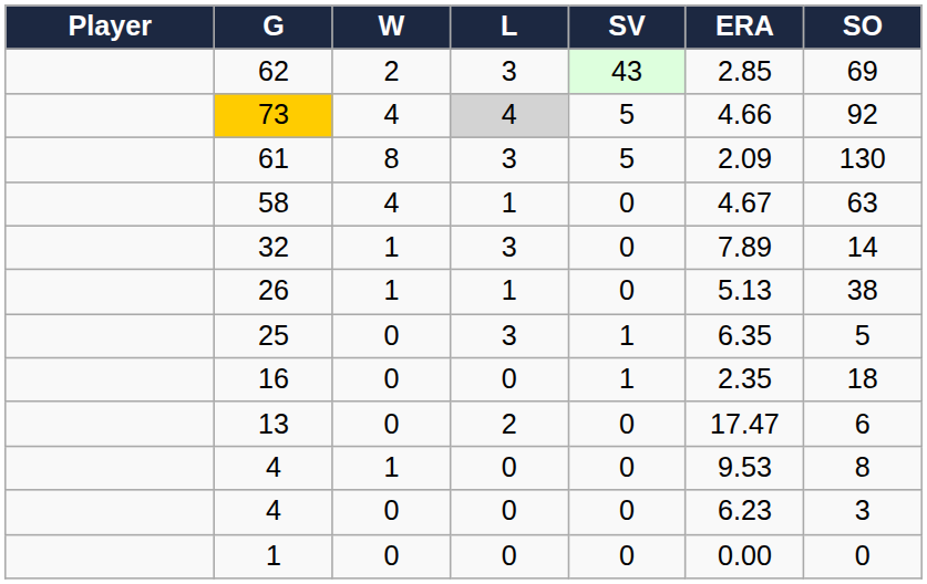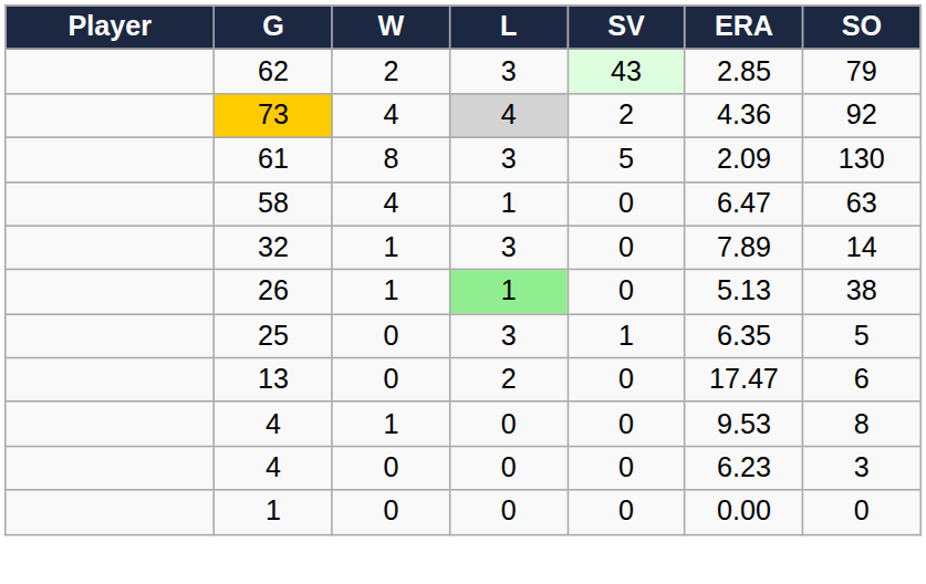 <table class="wikitable sortable">
 <tr>
 <th style="background:#1c2841; color:white; width:16%;">Player</th>
 <th style="background:#1c2841; color:white; width:9%;">G</th>
 <th style="background:#1c2841; color:white; width:9%;">W</th>
 <th style="background:#1c2841; color:white; width:9%;">L</th>
 <th style="background:#1c2841; color:white; width:9%;">SV</th>
 <th style="background:#1c2841; color:white; width:9%;">ERA</th>
 <th style="background:#1c2841; color:white; width:9%;">SO</th>
 </tr>
 <tr style="text-align:center;">
 <td></td>
 <td>62</td>
 <td>2</td>
 <td>3</td>
 <td style="background:#DDFFDD;">43</td>
 <td>2.85</td>
-<td>69</td>
+<td>79</td>
 </tr>
 <tr style="text-align:center;">
 <td></td>
 <td style="background:#fc0;">73</td>
 <td>4</td>
 <td style="background: lightgrey;">4</td>
-<td>5</td>
-<td>4.66</td>
+<td>2</td>
+<td>4.36</td>
 <td>92</td>
 </tr>
 <tr style="text-align:center;">
 <td></td>
 <td>61</td>
 <td>8</td>
 <td>3</td>
 <td>5</td>
 <td>2.09</td>
 <td>130</td>
 </tr>
 <tr style="text-align:center;">
 <td></td>
 <td>58</td>
 <td>4</td>
 <td>1</td>
 <td>0</td>
-<td>4.67</td>
+<td>6.47</td>
 <td>63</td>
 </tr>
 <tr style="text-align:center;">
 <td></td>
 <td>32</td>
 <td>1</td>
 <td>3</td>
 <td>0</td>
 <td>7.89</td>
 <td>14</td>
 </tr>
 <tr style="text-align:center;">
 <td></td>
 <td>26</td>
 <td>1</td>
-<td>1</td>
+<td style="background: lightgreen;">1</td>
 <td>0</td>
 <td>5.13</td>
 <td>38</td>
 </tr>
 <tr style="text-align:center;">
 <td></td>
 <td>25</td>
 <td>0</td>
 <td>3</td>
 <td>1</td>
 <td>6.35</td>
 <td>5</td>
-</tr>
-<tr align=center>
-<td></td>
-<td>16</td>
-<td>0</td>
-<td>0</td>
-<td>1</td>
-<td>2.35</td>
-<td>18</td>
 </tr>
 <tr style="text-align:center;">
 <td></td>
 <td>13</td>
 <td>0</td>
 <td>2</td>
 <td>0</td>
 <td>17.47</td>
 <td>6</td>
 </tr>
 <tr style="text-align:center;">
 <td></td>
 <td>4</td>
 <td>1</td>
 <td>0</td>
 <td>0</td>
 <td>9.53</td>
 <td>8</td>
 </tr>
 <tr style="text-align:center;">
 <td></td>
 <td>4</td>
 <td>0</td>
 <td>0</td>
 <td>0</td>
 <td>6.23</td>
 <td>3</td>
 </tr>
 <tr style="text-align:center;">
 <td></td>
 <td>1</td>
 <td>0</td>
 <td>0</td>
 <td>0</td>
 <td>0.00</td>
 <td>0</td>
 </tr>
 </table>
